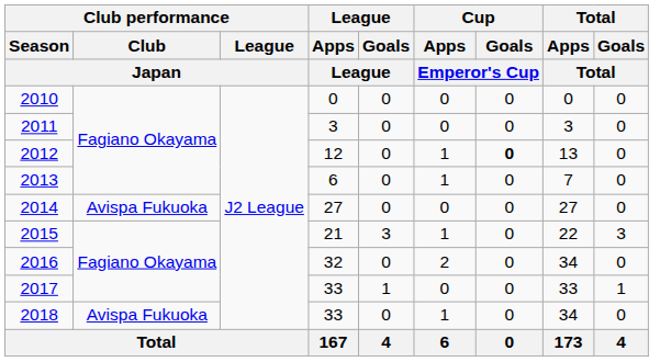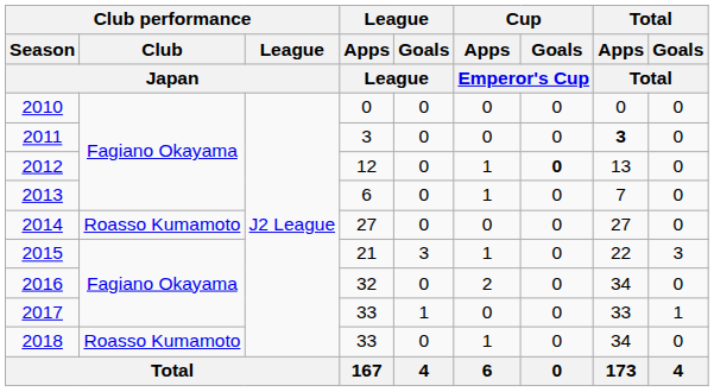 <table class="wikitable" style="text-align:center;">
 <tr>
 <th colspan=3>Club performance</th>
 <th colspan=2>League</th>
 <th colspan=2>Cup</th>
 <th colspan=2>Total</th>
 </tr>
 <tr>
 <th>Season</th>
 <th>Club</th>
 <th>League</th>
 <th>Apps</th>
 <th>Goals</th>
 <th>Apps</th>
 <th>Goals</th>
 <th>Apps</th>
 <th>Goals</th>
 </tr>
 <tr>
 <th colspan=3>Japan</th>
 <th colspan=2>League</th>
 <th colspan=2><a href='#'>Emperor's Cup</a></th>
 <th colspan=2>Total</th>
 </tr>
 <tr>
 <td><a href='#'>2010</a></td>
 <td rowspan="4"><a href='#'>Fagiano Okayama</a></td>
 <td rowspan="9"><a href='#'>J2 League</a></td>
 <td>0</td>
 <td>0</td>
 <td>0</td>
 <td>0</td>
 <td>0</td>
 <td>0</td>
 </tr>
 <tr>
 <td><a href='#'>2011</a></td>
 <td>3</td>
 <td>0</td>
 <td>0</td>
 <td>0</td>
-<td>3</td>
+<td><strong>3</strong></td>
 <td>0</td>
 </tr>
 <tr>
 <td><a href='#'>2012</a></td>
 <td>12</td>
 <td>0</td>
 <td>1</td>
 <td><strong>0</strong></td>
 <td>13</td>
 <td>0</td>
 </tr>
 <tr>
 <td><a href='#'>2013</a></td>
 <td>6</td>
 <td>0</td>
 <td>1</td>
 <td>0</td>
 <td>7</td>
 <td>0</td>
 </tr>
 <tr>
 <td><a href='#'>2014</a></td>
-<td rowspan="1"><a href='#'>Avispa Fukuoka</a></td>
+<td><a href='#'>Roasso Kumamoto</a></td>
 <td>27</td>
 <td>0</td>
 <td>0</td>
 <td>0</td>
 <td>27</td>
 <td>0</td>
 </tr>
 <tr>
 <td><a href='#'>2015</a></td>
 <td rowspan="3"><a href='#'>Fagiano Okayama</a></td>
 <td>21</td>
 <td>3</td>
 <td>1</td>
 <td>0</td>
 <td>22</td>
 <td>3</td>
 </tr>
 <tr>
 <td><a href='#'>2016</a></td>
 <td>32</td>
 <td>0</td>
 <td>2</td>
 <td>0</td>
 <td>34</td>
 <td>0</td>
 </tr>
 <tr>
 <td><a href='#'>2017</a></td>
 <td>33</td>
 <td>1</td>
 <td>0</td>
 <td>0</td>
 <td>33</td>
 <td>1</td>
 </tr>
 <tr>
 <td><a href='#'>2018</a></td>
-<td rowspan="1"><a href='#'>Avispa Fukuoka</a></td>
+<td><a href='#'>Roasso Kumamoto</a></td>
 <td>33</td>
 <td>0</td>
 <td>1</td>
 <td>0</td>
 <td>34</td>
 <td>0</td>
 </tr>
 <tr>
 <th colspan=3>Total</th>
 <th>167</th>
 <th>4</th>
 <th>6</th>
 <th>0</th>
 <th>173</th>
 <th>4</th>
 </tr>
 </table>
